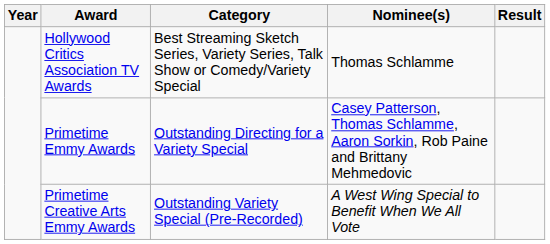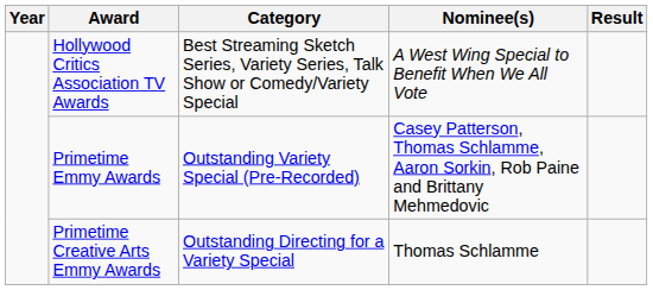 <table class="wikitable sortable">
 <tr>
 <th scope="col">Year</th>
 <th scope="col">Award</th>
 <th scope="col">Category</th>
 <th scope="col">Nominee(s)</th>
 <th scope="col">Result</th>
 </tr>
 <tr>
 <td rowspan="3"></td>
 <td scope="row"><a href='#'>Hollywood Critics Association TV Awards</a></td>
 <td>Best Streaming Sketch Series, Variety Series, Talk Show or Comedy/Variety Special</td>
-<td>Thomas Schlamme</td>
+<td><em>A West Wing Special to Benefit When We All Vote</em></td>
 <td></td>
 </tr>
 <tr>
 <td scope="row"><a href='#'>Primetime Emmy Awards</a></td>
-<td><a href='#'>Outstanding Directing for a Variety Special</a></td>
+<td><a href='#'>Outstanding Variety Special (Pre-Recorded)</a></td>
 <td><a href='#'>Casey Patterson</a>, <a href='#'>Thomas Schlamme</a>, <a href='#'>Aaron Sorkin</a>, Rob Paine and Brittany Mehmedovic</td>
 <td></td>
 </tr>
 <tr>
 <td scope="row"><a href='#'>Primetime Creative Arts Emmy Awards</a></td>
-<td><a href='#'>Outstanding Variety Special (Pre-Recorded)</a></td>
-<td><em>A West Wing Special to Benefit When We All Vote</em></td>
+<td><a href='#'>Outstanding Directing for a Variety Special</a></td>
+<td>Thomas Schlamme</td>
 <td></td>
 </tr>
 </table>
